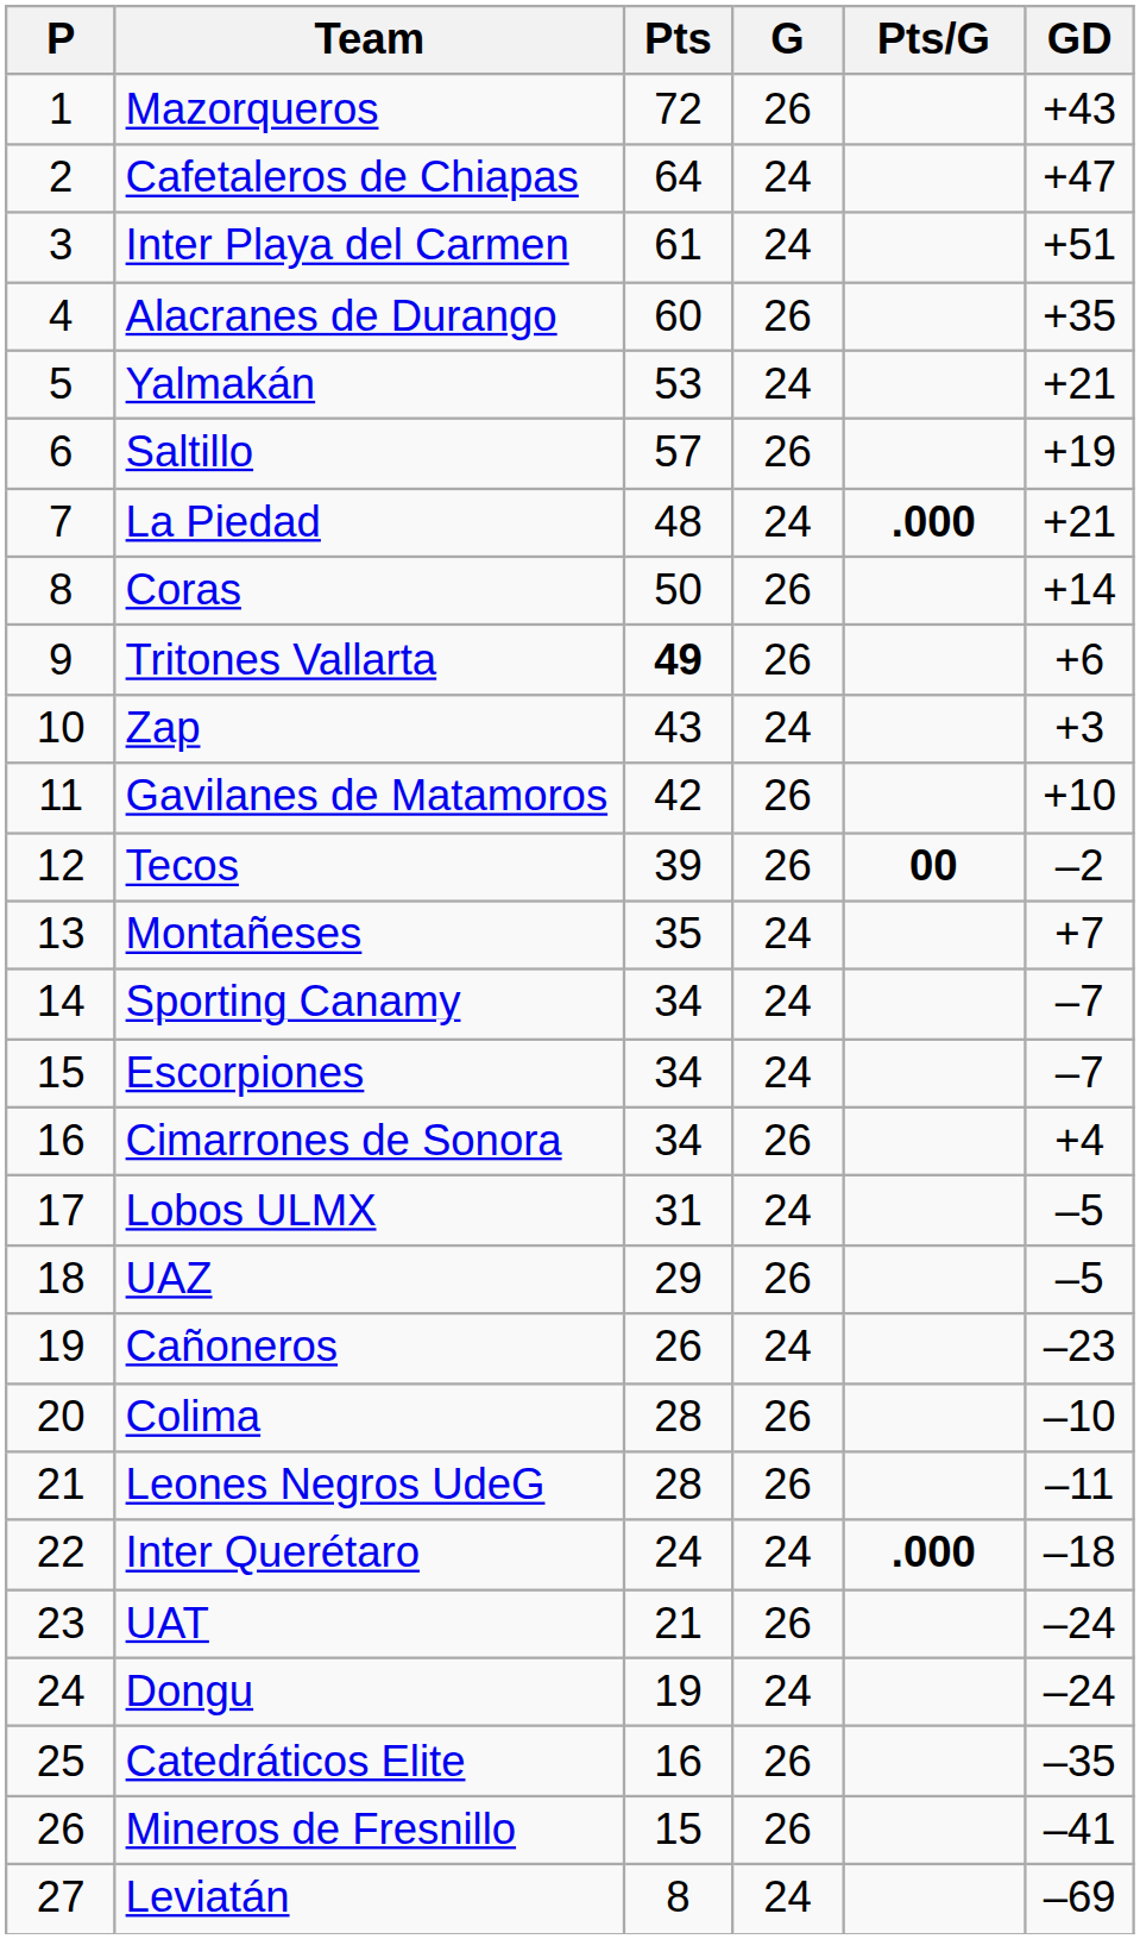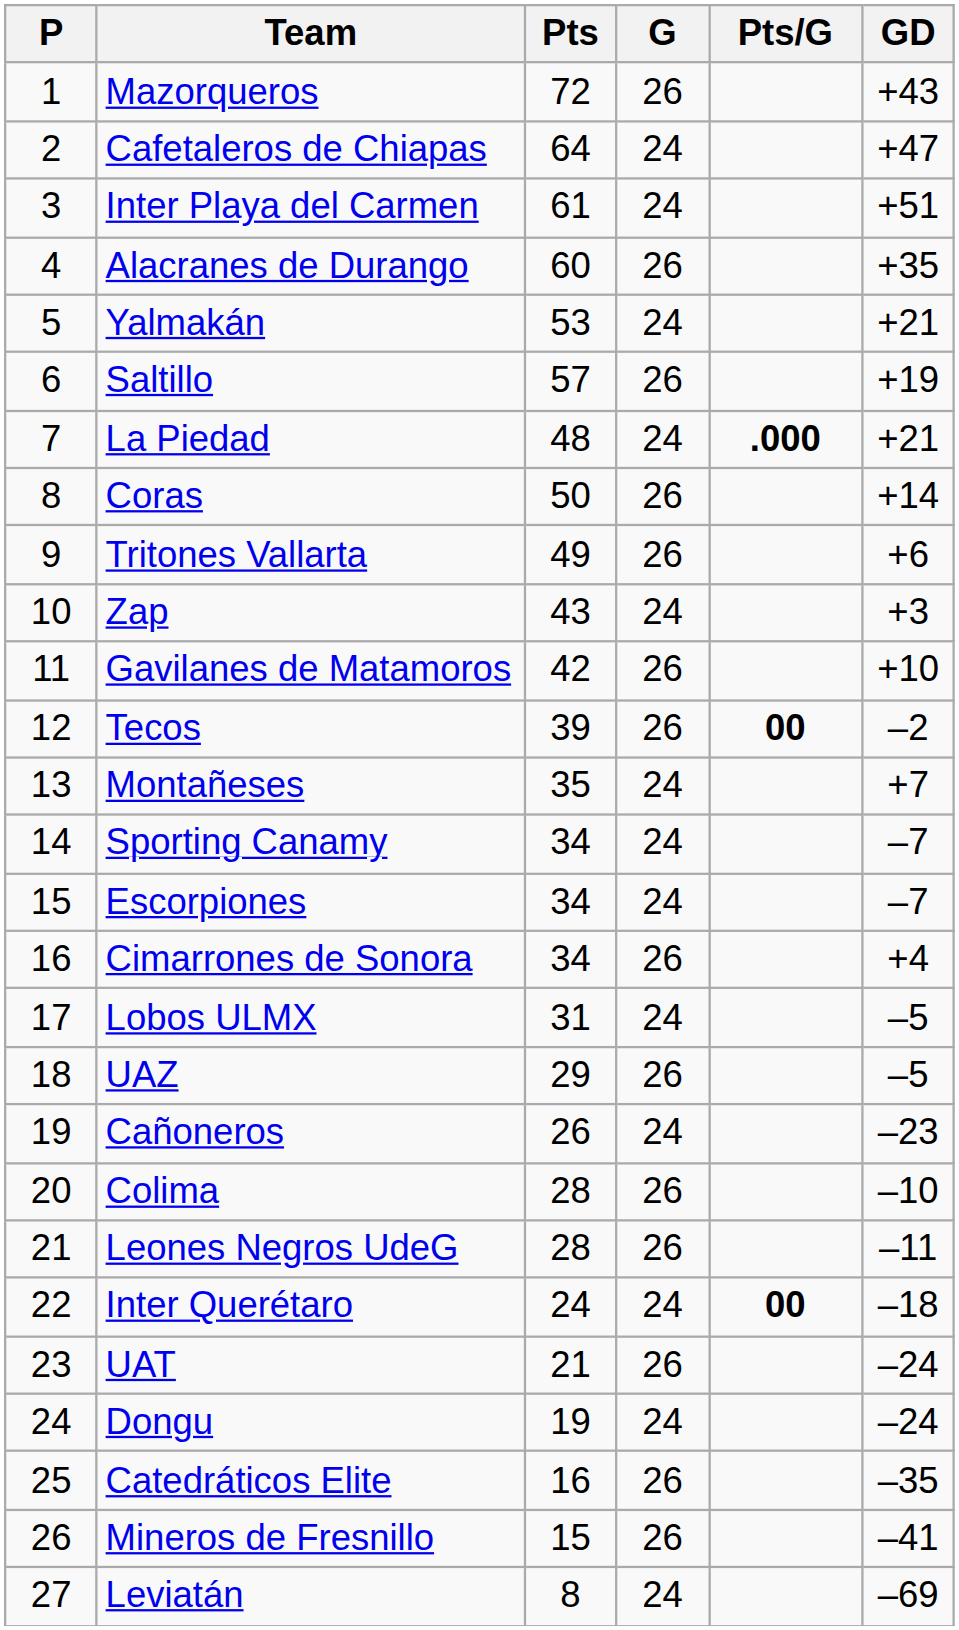 <table class="wikitable" style="text-align: center;">
 <tr>
 <th width=33>P</th>
 <th width=180>Team</th>
 <th width=33>Pts</th>
 <th width=33>G</th>
 <th width=60>Pts/G</th>
 <th width=33>GD</th>
 </tr>
 <tr>
 <td>1</td>
 <td align=left><a href='#'>Mazorqueros</a></td>
 <td>72</td>
 <td>26</td>
 <td><strong></strong></td>
 <td>+43</td>
 </tr>
 <tr>
 <td>2</td>
 <td align=left><a href='#'>Cafetaleros de Chiapas</a></td>
 <td>64</td>
 <td>24</td>
 <td><strong></strong></td>
 <td>+47</td>
 </tr>
 <tr>
 <td>3</td>
 <td align=left><a href='#'>Inter Playa del Carmen</a></td>
 <td>61</td>
 <td>24</td>
 <td><strong></strong></td>
 <td>+51</td>
 </tr>
 <tr>
 <td>4</td>
 <td align=left><a href='#'>Alacranes de Durango</a></td>
 <td>60</td>
 <td>26</td>
 <td><strong></strong></td>
 <td>+35</td>
 </tr>
 <tr>
 <td>5</td>
 <td align=left><a href='#'>Yalmakán</a></td>
 <td>53</td>
 <td>24</td>
 <td><strong></strong></td>
 <td>+21</td>
 </tr>
 <tr>
 <td>6</td>
 <td align=left><a href='#'>Saltillo</a></td>
 <td>57</td>
 <td>26</td>
 <td><strong></strong></td>
 <td>+19</td>
 </tr>
 <tr>
 <td>7</td>
 <td align=left><a href='#'>La Piedad</a></td>
 <td>48</td>
 <td>24</td>
 <td><strong>.000</strong></td>
 <td>+21</td>
 </tr>
 <tr>
 <td>8</td>
 <td align=left><a href='#'>Coras</a></td>
 <td>50</td>
 <td>26</td>
 <td><strong></strong></td>
 <td>+14</td>
 </tr>
 <tr>
 <td>9</td>
 <td align=left><a href='#'>Tritones Vallarta</a></td>
-<td><strong>49</strong></td>
+<td>49</td>
 <td>26</td>
 <td><strong></strong></td>
 <td>+6</td>
 </tr>
 <tr>
 <td>10</td>
 <td align=left><a href='#'>Zap</a></td>
 <td>43</td>
 <td>24</td>
 <td><strong></strong></td>
 <td>+3</td>
 </tr>
 <tr>
 <td>11</td>
 <td align=left><a href='#'>Gavilanes de Matamoros</a></td>
 <td>42</td>
 <td>26</td>
 <td><strong></strong></td>
 <td>+10</td>
 </tr>
 <tr>
 <td>12</td>
 <td align=left><a href='#'>Tecos</a></td>
 <td>39</td>
 <td>26</td>
 <td><strong>00</strong></td>
 <td>–2</td>
 </tr>
 <tr>
 <td>13</td>
 <td align=left><a href='#'>Montañeses</a></td>
 <td>35</td>
 <td>24</td>
 <td><strong></strong></td>
 <td>+7</td>
 </tr>
 <tr>
 <td>14</td>
 <td align=left><a href='#'>Sporting Canamy</a></td>
 <td>34</td>
 <td>24</td>
 <td><strong></strong></td>
 <td>–7</td>
 </tr>
 <tr>
 <td>15</td>
 <td align=left><a href='#'>Escorpiones</a></td>
 <td>34</td>
 <td>24</td>
 <td><strong></strong></td>
 <td>–7</td>
 </tr>
 <tr>
 <td>16</td>
 <td align=left><a href='#'>Cimarrones de Sonora</a></td>
 <td>34</td>
 <td>26</td>
 <td><strong></strong></td>
 <td>+4</td>
 </tr>
 <tr>
 <td>17</td>
 <td align=left><a href='#'>Lobos ULMX</a></td>
 <td>31</td>
 <td>24</td>
 <td><strong></strong></td>
 <td>–5</td>
 </tr>
 <tr>
 <td>18</td>
 <td align=left><a href='#'>UAZ</a></td>
 <td>29</td>
 <td>26</td>
 <td><strong></strong></td>
 <td>–5</td>
 </tr>
 <tr>
 <td>19</td>
 <td align=left><a href='#'>Cañoneros</a></td>
 <td>26</td>
 <td>24</td>
 <td><strong></strong></td>
 <td>–23</td>
 </tr>
 <tr>
 <td>20</td>
 <td align=left><a href='#'>Colima</a></td>
 <td>28</td>
 <td>26</td>
 <td><strong></strong></td>
 <td>–10</td>
 </tr>
 <tr>
 <td>21</td>
 <td align=left><a href='#'>Leones Negros UdeG</a></td>
 <td>28</td>
 <td>26</td>
 <td><strong></strong></td>
 <td>–11</td>
 </tr>
 <tr>
 <td>22</td>
 <td align=left><a href='#'>Inter Querétaro</a></td>
 <td>24</td>
 <td>24</td>
-<td><strong>.000</strong></td>
+<td><strong>00</strong></td>
 <td>–18</td>
 </tr>
 <tr>
 <td>23</td>
 <td align=left><a href='#'>UAT</a></td>
 <td>21</td>
 <td>26</td>
 <td><strong></strong></td>
 <td>–24</td>
 </tr>
 <tr>
 <td>24</td>
 <td align=left><a href='#'>Dongu</a></td>
 <td>19</td>
 <td>24</td>
 <td><strong></strong></td>
 <td>–24</td>
 </tr>
 <tr>
 <td>25</td>
 <td align=left><a href='#'>Catedráticos Elite</a></td>
 <td>16</td>
 <td>26</td>
 <td><strong></strong></td>
 <td>–35</td>
 </tr>
 <tr>
 <td>26</td>
 <td align=left><a href='#'>Mineros de Fresnillo</a></td>
 <td>15</td>
 <td>26</td>
 <td><strong></strong></td>
 <td>–41</td>
 </tr>
 <tr>
 <td>27</td>
 <td align=left><a href='#'>Leviatán</a></td>
 <td>8</td>
 <td>24</td>
 <td><strong></strong></td>
 <td>–69</td>
 </tr>
 </table>
